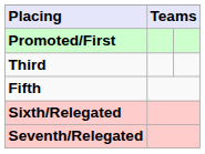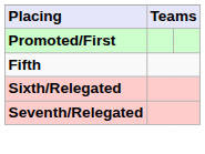 <table class=wikitable>
 <tr>
 </tr>
 <tr style="background: #E6E6FA;">
 <td><strong>Placing</strong></td>
 <td colspan="2" style="text-align:center"><strong>Teams</strong></td>
 </tr>
 <tr style="background: #ccffcc;">
 <td><strong>Promoted/First</strong></td>
 <td><strong></strong></td>
 <td><strong></strong></td>
-</tr>
-<tr>
-<td><strong>Third</strong></td>
-<td></td>
-<td></td>
 </tr>
 <tr>
 <td><strong>Fifth</strong></td>
 <td colspan=2></td>
 </tr>
 <tr style="background: #ffcccc;">
 <td><strong>Sixth/Relegated</strong></td>
 <td colspan=2><em></em></td>
 </tr>
 <tr style="background: #ffcccc;">
 <td><strong>Seventh/Relegated</strong></td>
 <td colspan=2><em></em></td>
 </tr>
 </table>
